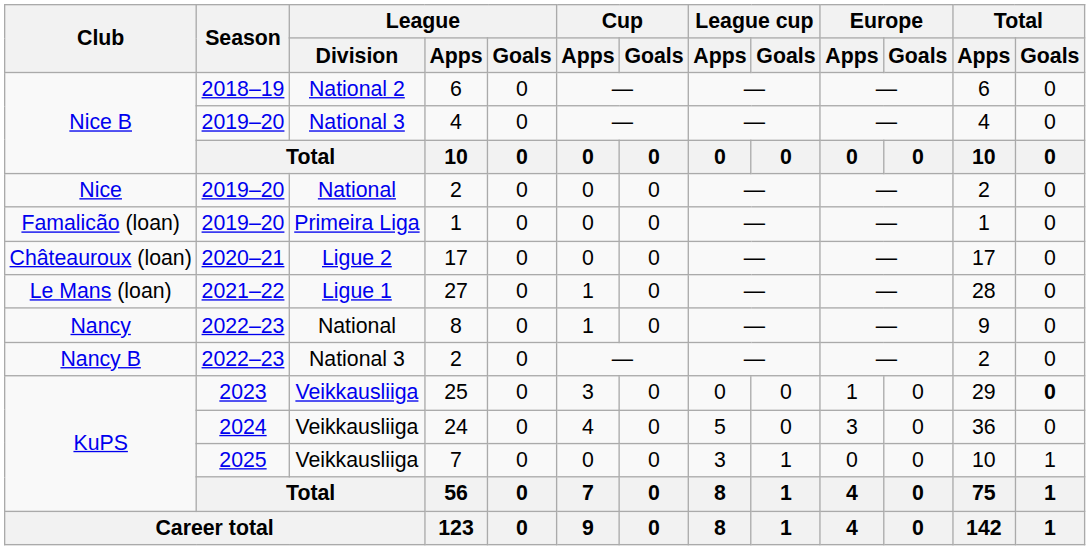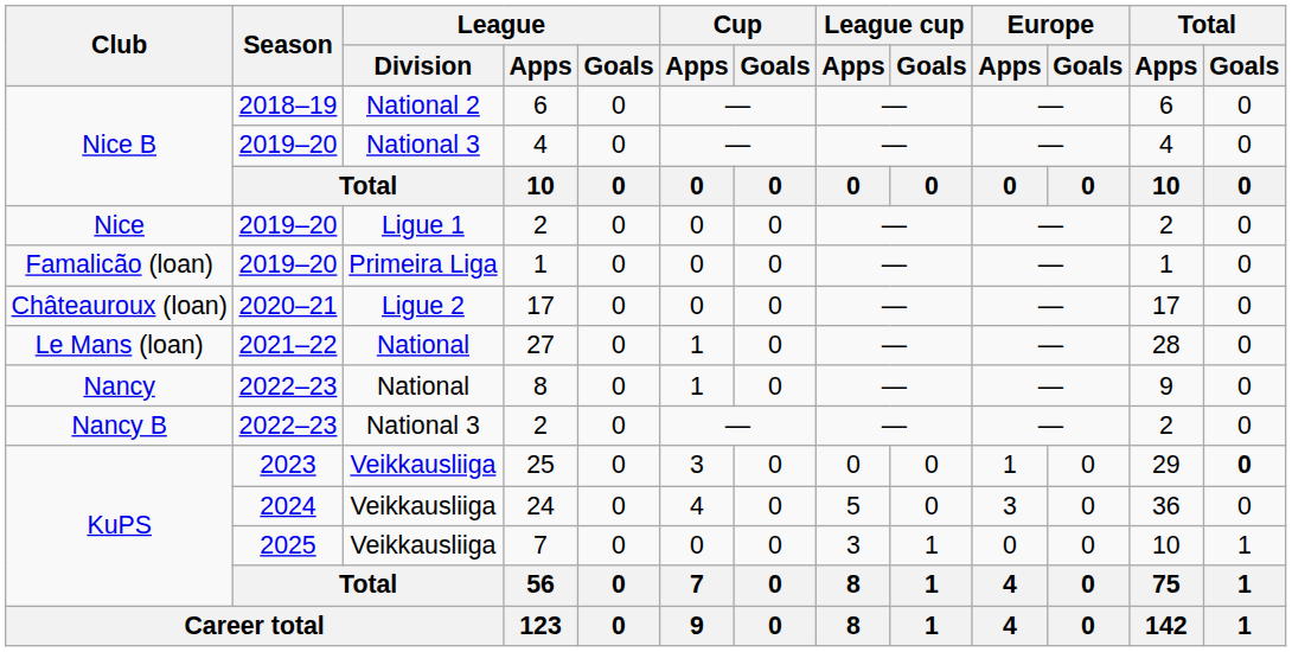 <table class="wikitable" style="text-align:center">
 <tr>
 <th rowspan="2">Club</th>
 <th rowspan="2">Season</th>
 <th colspan="3">League</th>
 <th colspan="2">Cup</th>
 <th colspan="2">League cup</th>
 <th colspan="2">Europe</th>
 <th colspan="2">Total</th>
 </tr>
 <tr>
 <th>Division</th>
 <th>Apps</th>
 <th>Goals</th>
 <th>Apps</th>
 <th>Goals</th>
 <th>Apps</th>
 <th>Goals</th>
 <th>Apps</th>
 <th>Goals</th>
 <th>Apps</th>
 <th>Goals</th>
 </tr>
 <tr>
 <td rowspan="3"><a href='#'>Nice B</a></td>
 <td><a href='#'>2018–19</a></td>
 <td><a href='#'>National 2</a></td>
 <td>6</td>
 <td>0</td>
 <td colspan="2">—</td>
 <td colspan="2">—</td>
 <td colspan="2">—</td>
 <td>6</td>
 <td>0</td>
 </tr>
 <tr>
 <td><a href='#'>2019–20</a></td>
 <td><a href='#'>National 3</a></td>
 <td>4</td>
 <td>0</td>
 <td colspan="2">—</td>
 <td colspan="2">—</td>
 <td colspan="2">—</td>
 <td>4</td>
 <td>0</td>
 </tr>
 <tr>
 <th colspan="2">Total</th>
 <th>10</th>
 <th>0</th>
 <th>0</th>
 <th>0</th>
 <th>0</th>
 <th>0</th>
 <th>0</th>
 <th>0</th>
 <th>10</th>
 <th>0</th>
 </tr>
 <tr>
 <td><a href='#'>Nice</a></td>
 <td><a href='#'>2019–20</a></td>
-<td><a href='#'>National</a></td>
+<td><a href='#'>Ligue 1</a></td>
 <td>2</td>
 <td>0</td>
 <td>0</td>
 <td>0</td>
 <td colspan="2">—</td>
 <td colspan="2">—</td>
 <td>2</td>
 <td>0</td>
 </tr>
 <tr>
 <td><a href='#'>Famalicão</a> (loan)</td>
 <td><a href='#'>2019–20</a></td>
 <td><a href='#'>Primeira Liga</a></td>
 <td>1</td>
 <td>0</td>
 <td>0</td>
 <td>0</td>
 <td colspan="2">—</td>
 <td colspan="2">—</td>
 <td>1</td>
 <td>0</td>
 </tr>
 <tr>
 <td><a href='#'>Châteauroux</a> (loan)</td>
 <td><a href='#'>2020–21</a></td>
 <td><a href='#'>Ligue 2</a></td>
 <td>17</td>
 <td>0</td>
 <td>0</td>
 <td>0</td>
 <td colspan="2">—</td>
 <td colspan="2">—</td>
 <td>17</td>
 <td>0</td>
 </tr>
 <tr>
 <td><a href='#'>Le Mans</a> (loan)</td>
 <td><a href='#'>2021–22</a></td>
-<td><a href='#'>Ligue 1</a></td>
+<td><a href='#'>National</a></td>
 <td>27</td>
 <td>0</td>
 <td>1</td>
 <td>0</td>
 <td colspan="2">—</td>
 <td colspan="2">—</td>
 <td>28</td>
 <td>0</td>
 </tr>
 <tr>
 <td><a href='#'>Nancy</a></td>
 <td><a href='#'>2022–23</a></td>
 <td>National</td>
 <td>8</td>
 <td>0</td>
 <td>1</td>
 <td>0</td>
 <td colspan="2">—</td>
 <td colspan="2">—</td>
 <td>9</td>
 <td>0</td>
 </tr>
 <tr>
 <td><a href='#'>Nancy B</a></td>
 <td><a href='#'>2022–23</a></td>
 <td>National 3</td>
 <td>2</td>
 <td>0</td>
 <td colspan="2">—</td>
 <td colspan="2">—</td>
 <td colspan="2">—</td>
 <td>2</td>
 <td>0</td>
 </tr>
 <tr>
 <td rowspan="4"><a href='#'>KuPS</a></td>
 <td><a href='#'>2023</a></td>
 <td><a href='#'>Veikkausliiga</a></td>
 <td>25</td>
 <td>0</td>
 <td>3</td>
 <td>0</td>
 <td>0</td>
 <td>0</td>
 <td>1</td>
 <td>0</td>
 <td>29</td>
 <td><strong>0</strong></td>
 </tr>
 <tr>
 <td><a href='#'>2024</a></td>
 <td>Veikkausliiga</td>
 <td>24</td>
 <td>0</td>
 <td>4</td>
 <td>0</td>
 <td>5</td>
 <td>0</td>
 <td>3</td>
 <td>0</td>
 <td>36</td>
 <td>0</td>
 </tr>
 <tr>
 <td><a href='#'>2025</a></td>
 <td>Veikkausliiga</td>
 <td>7</td>
 <td>0</td>
 <td>0</td>
 <td>0</td>
 <td>3</td>
 <td>1</td>
 <td>0</td>
 <td>0</td>
 <td>10</td>
 <td>1</td>
 </tr>
 <tr>
 <th colspan="2">Total</th>
 <th>56</th>
 <th>0</th>
 <th>7</th>
 <th>0</th>
 <th>8</th>
 <th>1</th>
 <th>4</th>
 <th>0</th>
 <th>75</th>
 <th>1</th>
 </tr>
 <tr>
 <th colspan="3">Career total</th>
 <th>123</th>
 <th>0</th>
 <th>9</th>
 <th>0</th>
 <th>8</th>
 <th>1</th>
 <th>4</th>
 <th>0</th>
 <th>142</th>
 <th>1</th>
 </tr>
 </table>
